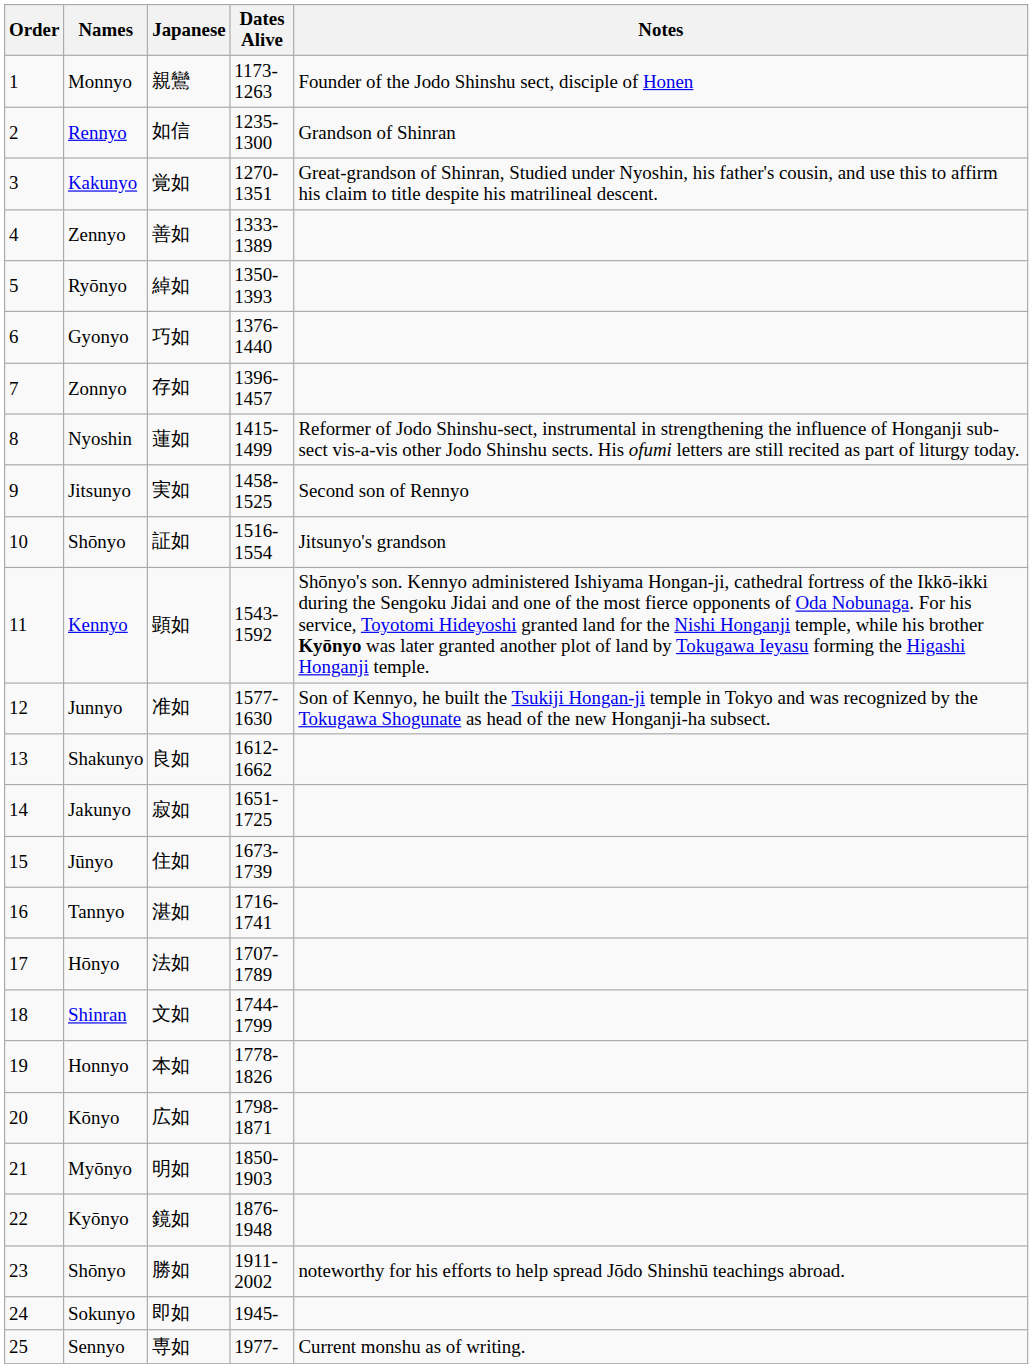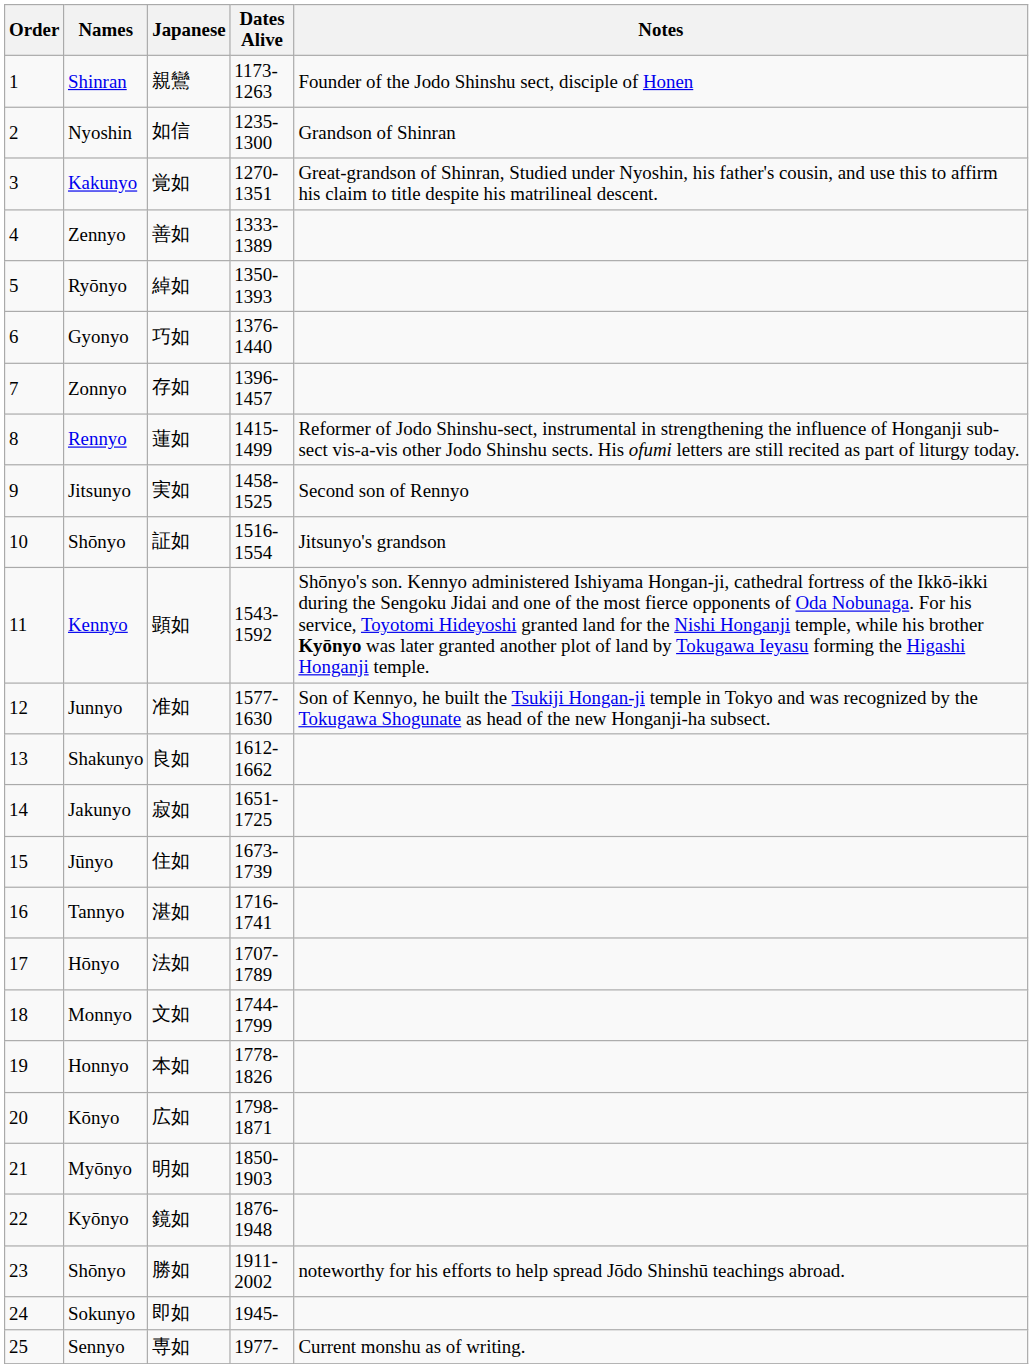 <table class="wikitable">
 <tr>
 <th>Order</th>
 <th>Names</th>
 <th>Japanese</th>
 <th>Dates Alive</th>
 <th>Notes</th>
 </tr>
 <tr>
 <td>1</td>
-<td>Monnyo</td>
+<td><a href='#'>Shinran</a></td>
 <td>親鸞</td>
 <td>1173-1263</td>
 <td>Founder of the Jodo Shinshu sect, disciple of <a href='#'>Honen</a></td>
 </tr>
 <tr>
 <td>2</td>
-<td><a href='#'>Rennyo</a></td>
+<td>Nyoshin</td>
 <td>如信</td>
 <td>1235-1300</td>
 <td>Grandson of Shinran</td>
 </tr>
 <tr>
 <td>3</td>
 <td><a href='#'>Kakunyo</a></td>
 <td>覚如</td>
 <td>1270-1351</td>
 <td>Great-grandson of Shinran, Studied under Nyoshin, his father's cousin, and use this to affirm his claim to title despite his matrilineal descent.</td>
 </tr>
 <tr>
 <td>4</td>
 <td>Zennyo</td>
 <td>善如</td>
 <td>1333-1389</td>
 <td></td>
 </tr>
 <tr>
 <td>5</td>
 <td>Ryōnyo</td>
 <td>綽如</td>
 <td>1350-1393</td>
 <td></td>
 </tr>
 <tr>
 <td>6</td>
 <td>Gyonyo</td>
 <td>巧如</td>
 <td>1376-1440</td>
 <td></td>
 </tr>
 <tr>
 <td>7</td>
 <td>Zonnyo</td>
 <td>存如</td>
 <td>1396-1457</td>
 <td></td>
 </tr>
 <tr>
 <td>8</td>
-<td>Nyoshin</td>
+<td><a href='#'>Rennyo</a></td>
 <td>蓮如</td>
 <td>1415-1499</td>
 <td>Reformer of Jodo Shinshu-sect, instrumental in strengthening the influence of Honganji sub-sect vis-a-vis other Jodo Shinshu sects.  His <em>ofumi</em> letters are still recited as part of liturgy today.</td>
 </tr>
 <tr>
 <td>9</td>
 <td>Jitsunyo</td>
 <td>実如</td>
 <td>1458-1525</td>
 <td>Second son of Rennyo</td>
 </tr>
 <tr>
 <td>10</td>
 <td>Shōnyo</td>
 <td>証如</td>
 <td>1516-1554</td>
 <td>Jitsunyo's grandson</td>
 </tr>
 <tr>
 <td>11</td>
 <td><a href='#'>Kennyo</a></td>
 <td>顕如</td>
 <td>1543-1592</td>
 <td>Shōnyo's son.  Kennyo administered Ishiyama Hongan-ji, cathedral fortress of the Ikkō-ikki during the Sengoku Jidai and one of the most fierce opponents of <a href='#'>Oda Nobunaga</a>.  For his service, <a href='#'>Toyotomi Hideyoshi</a> granted land for the <a href='#'>Nishi Honganji</a> temple, while his brother <strong>Kyōnyo</strong> was later granted another plot of land by <a href='#'>Tokugawa Ieyasu</a> forming the <a href='#'>Higashi Honganji</a> temple.</td>
 </tr>
 <tr>
 <td>12</td>
 <td>Junnyo</td>
 <td>准如</td>
 <td>1577-1630</td>
 <td>Son of Kennyo, he built the <a href='#'>Tsukiji Hongan-ji</a> temple in Tokyo and was recognized by the <a href='#'>Tokugawa Shogunate</a> as head of the new Honganji-ha subsect.</td>
 </tr>
 <tr>
 <td>13</td>
 <td>Shakunyo</td>
 <td>良如</td>
 <td>1612-1662</td>
 <td></td>
 </tr>
 <tr>
 <td>14</td>
 <td>Jakunyo</td>
 <td>寂如</td>
 <td>1651-1725</td>
 <td></td>
 </tr>
 <tr>
 <td>15</td>
 <td>Jūnyo</td>
 <td>住如</td>
 <td>1673-1739</td>
 <td></td>
 </tr>
 <tr>
 <td>16</td>
 <td>Tannyo</td>
 <td>湛如</td>
 <td>1716-1741</td>
 <td></td>
 </tr>
 <tr>
 <td>17</td>
 <td>Hōnyo</td>
 <td>法如</td>
 <td>1707-1789</td>
 <td></td>
 </tr>
 <tr>
 <td>18</td>
-<td><a href='#'>Shinran</a></td>
+<td>Monnyo</td>
 <td>文如</td>
 <td>1744-1799</td>
 <td></td>
 </tr>
 <tr>
 <td>19</td>
 <td>Honnyo</td>
 <td>本如</td>
 <td>1778-1826</td>
 <td></td>
 </tr>
 <tr>
 <td>20</td>
 <td>Kōnyo</td>
 <td>広如</td>
 <td>1798-1871</td>
 <td></td>
 </tr>
 <tr>
 <td>21</td>
 <td>Myōnyo</td>
 <td>明如</td>
 <td>1850-1903</td>
 <td></td>
 </tr>
 <tr>
 <td>22</td>
 <td>Kyōnyo</td>
 <td>鏡如</td>
 <td>1876-1948</td>
 <td></td>
 </tr>
 <tr>
 <td>23</td>
 <td>Shōnyo</td>
 <td>勝如</td>
 <td>1911-2002</td>
 <td>noteworthy for his efforts to help spread Jōdo Shinshū teachings abroad.</td>
 </tr>
 <tr>
 <td>24</td>
 <td>Sokunyo</td>
 <td>即如</td>
 <td>1945-</td>
 <td></td>
 </tr>
 <tr>
 <td>25</td>
 <td>Sennyo</td>
 <td>専如</td>
 <td>1977-</td>
 <td>Current monshu as of writing.</td>
 </tr>
 <tr>
 </tr>
 </table>
